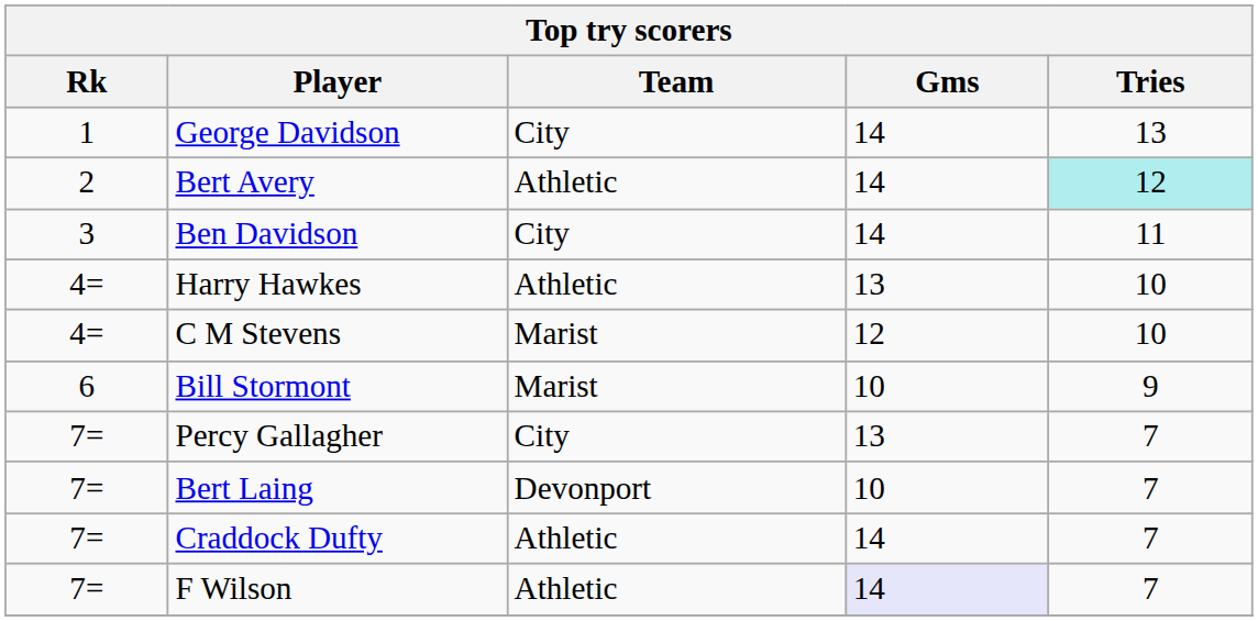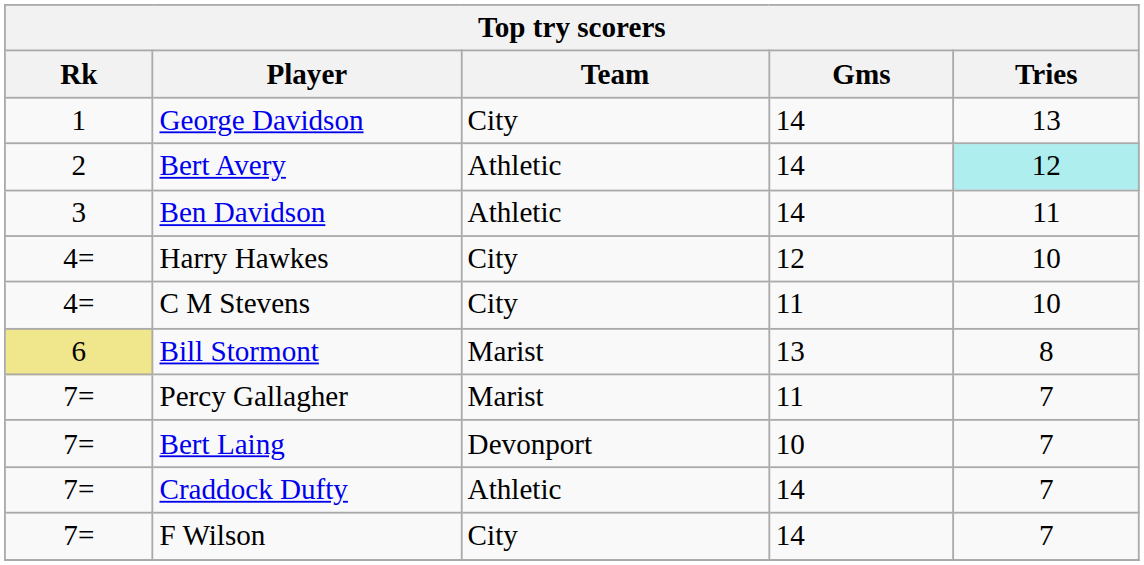 <table class="wikitable collapsible sortable" style="text-align:left; font-size:100%; width:100%;">
 <tr>
 <th colspan="100%">Top try scorers</th>
 </tr>
 <tr>
 <th style="width:12%;">Rk</th>
 <th style="width:25%;">Player</th>
 <th style="width:25%;">Team</th>
 <th style="width:15%;">Gms</th>
 <th style="width:15%;">Tries<br></th>
 </tr>
 <tr>
 <td style="text-align:center;">1</td>
 <td><a href='#'>George Davidson</a></td>
 <td>City</td>
 <td>14</td>
 <td style="text-align:center;">13</td>
 </tr>
 <tr>
 <td style="text-align:center;">2</td>
 <td><a href='#'>Bert Avery</a></td>
 <td>Athletic</td>
 <td>14</td>
 <td style="background: paleturquoise; text-align:center;">12</td>
 </tr>
 <tr>
 <td style="text-align:center;">3</td>
 <td><a href='#'>Ben Davidson</a></td>
-<td>City</td>
+<td>Athletic</td>
 <td>14</td>
 <td style="text-align:center;">11</td>
 </tr>
 <tr>
 <td style="text-align:center;">4=</td>
 <td>Harry Hawkes</td>
-<td>Athletic</td>
-<td>13</td>
+<td>City</td>
+<td>12</td>
 <td style="text-align:center;">10</td>
 </tr>
 <tr>
 <td style="text-align:center;">4=</td>
 <td>C M Stevens</td>
-<td>Marist</td>
-<td>12</td>
+<td>City</td>
+<td>11</td>
 <td style="text-align:center;">10</td>
 </tr>
 <tr>
-<td style="text-align:center;">6</td>
+<td style="background: khaki; text-align:center;">6</td>
 <td><a href='#'>Bill Stormont</a></td>
 <td>Marist</td>
-<td>10</td>
-<td style="text-align:center;">9</td>
+<td>13</td>
+<td style="text-align:center;">8</td>
 </tr>
 <tr>
 <td style="text-align:center;">7=</td>
 <td>Percy Gallagher</td>
-<td>City</td>
-<td>13</td>
+<td>Marist</td>
+<td>11</td>
 <td style="text-align:center;">7</td>
 </tr>
 <tr>
 <td style="text-align:center;">7=</td>
 <td><a href='#'>Bert Laing</a></td>
 <td>Devonport</td>
 <td>10</td>
 <td style="text-align:center;">7</td>
 </tr>
 <tr>
 <td style="text-align:center;">7=</td>
 <td><a href='#'>Craddock Dufty</a></td>
 <td>Athletic</td>
 <td>14</td>
 <td style="text-align:center;">7</td>
 </tr>
 <tr>
 <td style="text-align:center;">7=</td>
 <td>F Wilson</td>
-<td>Athletic</td>
-<td style="background: lavender;">14</td>
+<td>City</td>
+<td>14</td>
 <td style="text-align:center;">7</td>
 </tr>
 <tr>
 </tr>
 </table>
